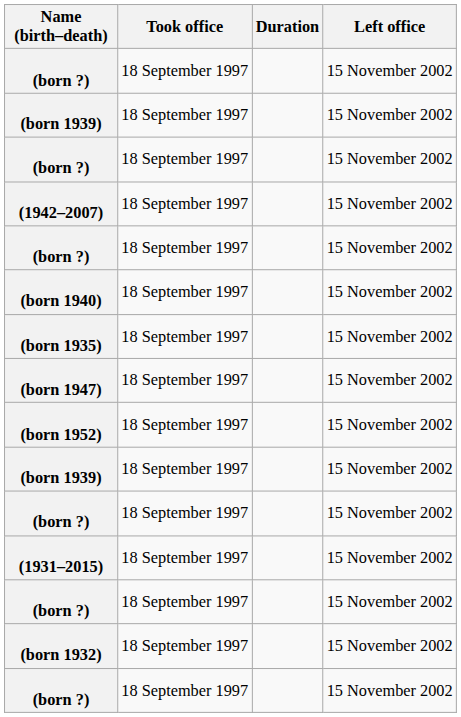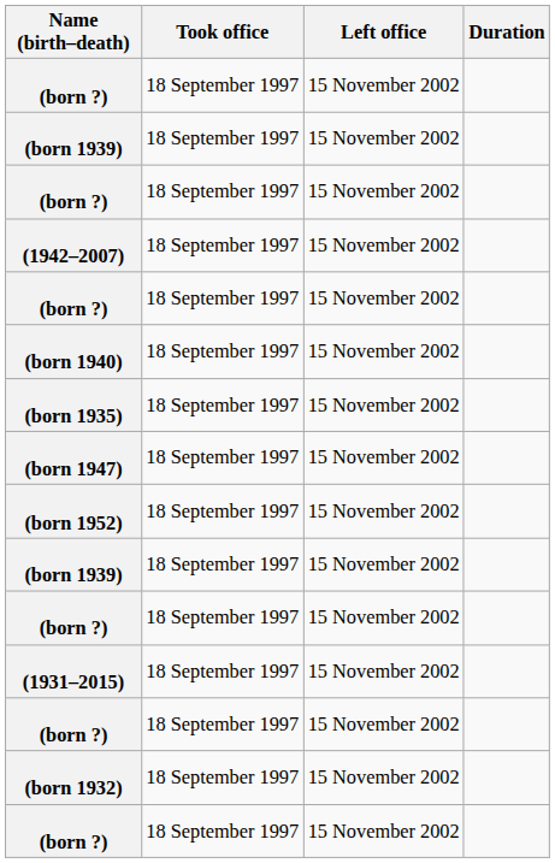 <table class="wikitable plainrowheaders sortable" style="text-align:center;" border="1">
 <tr>
 <th width=25%>Name<br>(birth–death)</th>
 <th scope="col">Took office</th>
+<th scope="col">Left office</th>
 <th scope="col">Duration</th>
-<th scope="col">Left office</th>
 </tr>
 <tr>
 <th scope="row"><br>(born ?)</th>
 <td>18 September 1997</td>
+<td>15 November 2002</td>
 <td></td>
-<td>15 November 2002</td>
 </tr>
 <tr>
 <th scope="row"><br>(born 1939)</th>
 <td>18 September 1997</td>
+<td>15 November 2002</td>
 <td></td>
-<td>15 November 2002</td>
 </tr>
 <tr>
 <th scope="row"><br>(born ?)</th>
 <td>18 September 1997</td>
+<td>15 November 2002</td>
 <td></td>
-<td>15 November 2002</td>
 </tr>
 <tr>
 <th scope="row"><br>(1942–2007)</th>
 <td>18 September 1997</td>
+<td>15 November 2002</td>
 <td></td>
-<td>15 November 2002</td>
 </tr>
 <tr>
 <th scope="row"><br>(born ?)</th>
 <td>18 September 1997</td>
+<td>15 November 2002</td>
 <td></td>
-<td>15 November 2002</td>
 </tr>
 <tr>
 <th scope="row"><br>(born 1940)</th>
 <td>18 September 1997</td>
+<td>15 November 2002</td>
 <td></td>
-<td>15 November 2002</td>
 </tr>
 <tr>
 <th scope="row"><br>(born 1935)</th>
 <td>18 September 1997</td>
+<td>15 November 2002</td>
 <td></td>
-<td>15 November 2002</td>
 </tr>
 <tr>
 <th scope="row"><br>(born 1947)</th>
 <td>18 September 1997</td>
+<td>15 November 2002</td>
 <td></td>
-<td>15 November 2002</td>
 </tr>
 <tr>
 <th scope="row"><br>(born 1952)</th>
 <td>18 September 1997</td>
+<td>15 November 2002</td>
 <td></td>
-<td>15 November 2002</td>
 </tr>
 <tr>
 <th scope="row"><br>(born 1939)</th>
 <td>18 September 1997</td>
+<td>15 November 2002</td>
 <td></td>
-<td>15 November 2002</td>
 </tr>
 <tr>
 <th scope="row"><br>(born ?)</th>
 <td>18 September 1997</td>
+<td>15 November 2002</td>
 <td></td>
-<td>15 November 2002</td>
 </tr>
 <tr>
 <th scope="row"><br>(1931–2015)</th>
 <td>18 September 1997</td>
+<td>15 November 2002</td>
 <td></td>
-<td>15 November 2002</td>
 </tr>
 <tr>
 <th scope="row"><br>(born ?)</th>
 <td>18 September 1997</td>
+<td>15 November 2002</td>
 <td></td>
-<td>15 November 2002</td>
 </tr>
 <tr>
 <th scope="row"><br>(born 1932)</th>
 <td>18 September 1997</td>
+<td>15 November 2002</td>
 <td></td>
-<td>15 November 2002</td>
 </tr>
 <tr>
 <th scope="row"><br>(born ?)</th>
 <td>18 September 1997</td>
+<td>15 November 2002</td>
 <td></td>
-<td>15 November 2002</td>
 </tr>
 </table>
